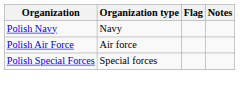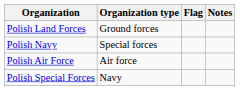 <table class="wikitable">
 <tr>
 <th>Organization</th>
 <th>Organization type</th>
 <th>Flag</th>
 <th>Notes</th>
 </tr>
 <tr>
+<td><a href='#'>Polish Land Forces</a></td>
+<td>Ground forces</td>
+<td></td>
+<td></td>
+</tr>
+<tr>
 <td><a href='#'>Polish Navy</a></td>
-<td>Navy</td>
+<td>Special forces</td>
 <td></td>
 <td></td>
 </tr>
 <tr>
 <td><a href='#'>Polish Air Force</a></td>
 <td>Air force</td>
 <td></td>
 <td></td>
 </tr>
 <tr>
 <td><a href='#'>Polish Special Forces</a></td>
-<td>Special forces</td>
+<td>Navy</td>
 <td></td>
 <td></td>
 </tr>
 </table>
